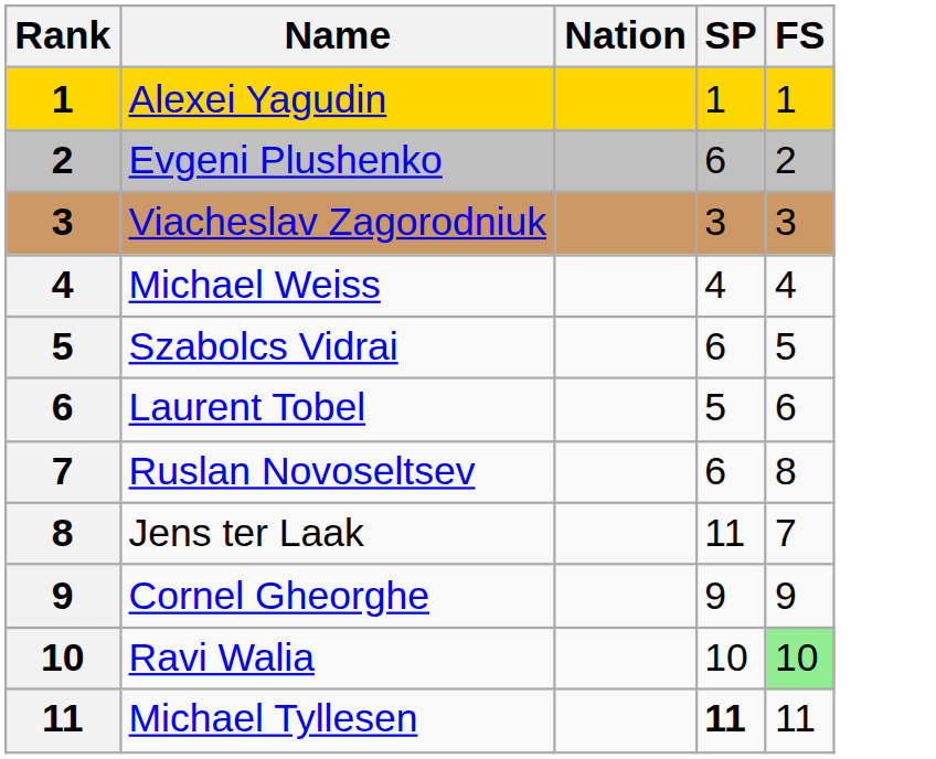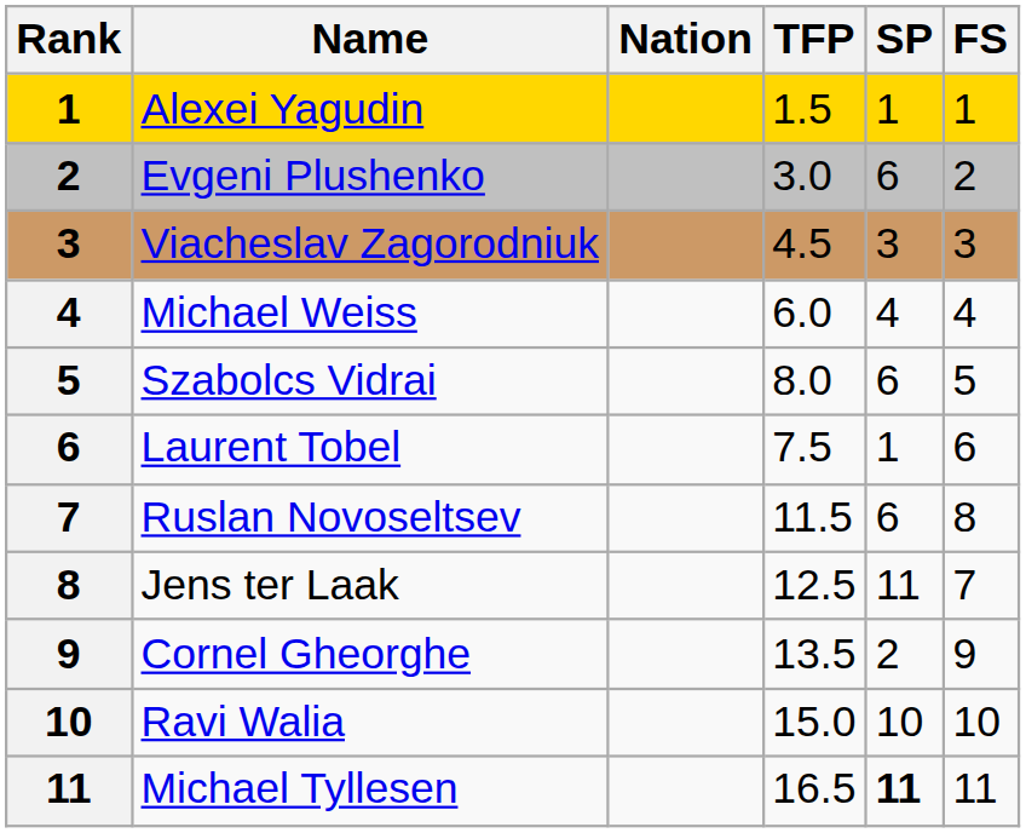 <table class="wikitable">
 <tr>
 <th>Rank</th>
 <th>Name</th>
 <th>Nation</th>
+<th>TFP</th>
 <th>SP</th>
 <th>FS</th>
 </tr>
 <tr bgcolor="gold">
 <td align="center"><strong>1</strong></td>
 <td><a href='#'>Alexei Yagudin</a></td>
 <td></td>
+<td>1.5</td>
 <td>1</td>
 <td>1</td>
 </tr>
 <tr bgcolor="silver">
 <td align="center"><strong>2</strong></td>
 <td><a href='#'>Evgeni Plushenko</a></td>
 <td></td>
+<td>3.0</td>
 <td>6</td>
 <td>2</td>
 </tr>
 <tr bgcolor="cc9966">
 <td align="center"><strong>3</strong></td>
 <td><a href='#'>Viacheslav Zagorodniuk</a></td>
 <td></td>
+<td>4.5</td>
 <td>3</td>
 <td>3</td>
 </tr>
 <tr>
 <th>4</th>
 <td><a href='#'>Michael Weiss</a></td>
 <td></td>
+<td>6.0</td>
 <td>4</td>
 <td>4</td>
 </tr>
 <tr>
 <th>5</th>
 <td><a href='#'>Szabolcs Vidrai</a></td>
 <td></td>
+<td>8.0</td>
 <td>6</td>
 <td>5</td>
 </tr>
 <tr>
 <th>6</th>
 <td><a href='#'>Laurent Tobel</a></td>
 <td></td>
-<td>5</td>
+<td>7.5</td>
+<td>1</td>
 <td>6</td>
 </tr>
 <tr>
 <th>7</th>
 <td><a href='#'>Ruslan Novoseltsev</a></td>
 <td></td>
+<td>11.5</td>
 <td>6</td>
 <td>8</td>
 </tr>
 <tr>
 <th>8</th>
 <td>Jens ter Laak</td>
 <td></td>
+<td>12.5</td>
 <td>11</td>
 <td>7</td>
 </tr>
 <tr>
 <th>9</th>
 <td><a href='#'>Cornel Gheorghe</a></td>
 <td></td>
-<td>9</td>
+<td>13.5</td>
+<td>2</td>
 <td>9</td>
 </tr>
 <tr>
 <th>10</th>
 <td><a href='#'>Ravi Walia</a></td>
 <td></td>
+<td>15.0</td>
 <td>10</td>
-<td style="background: lightgreen;">10</td>
+<td>10</td>
 </tr>
 <tr>
 <th>11</th>
 <td><a href='#'>Michael Tyllesen</a></td>
 <td></td>
+<td>16.5</td>
 <td><strong>11</strong></td>
 <td>11</td>
 </tr>
 </table>
